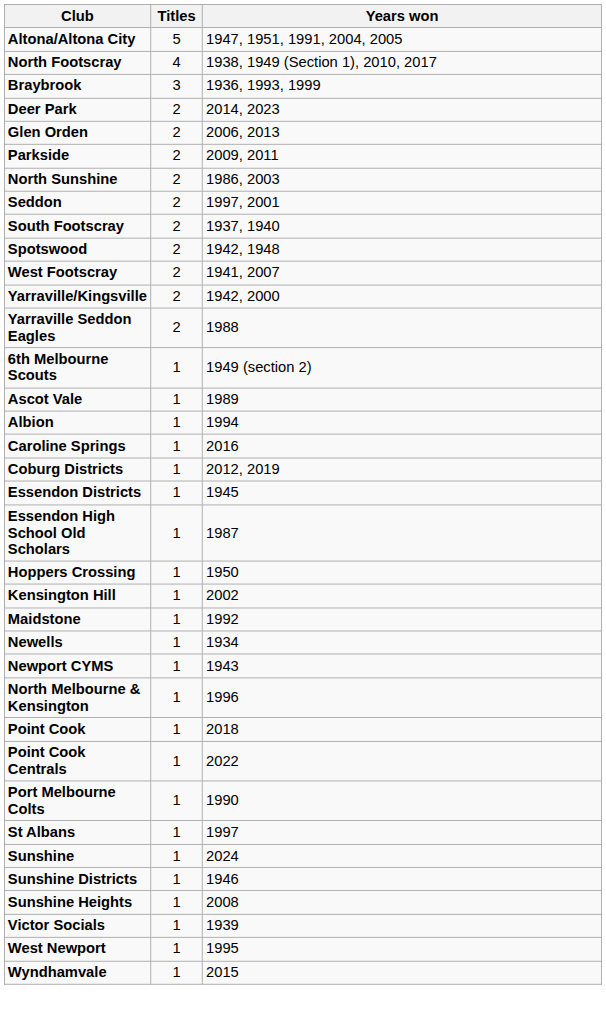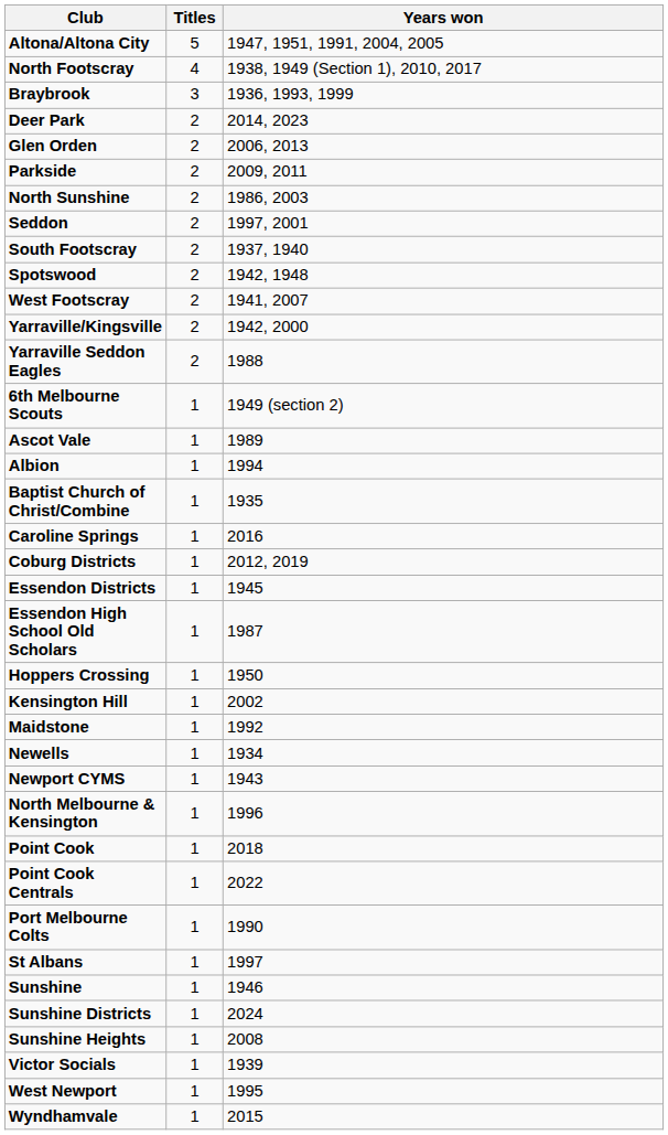 <table class="wikitable sortable" width="650px">
 <tr>
 <th width="150px">Club</th>
 <th width="50px">Titles</th>
 <th width="450px">Years won</th>
 </tr>
 <tr>
 <td><strong>Altona/Altona City</strong></td>
 <td align="center">5</td>
 <td>1947, 1951, 1991, 2004, 2005</td>
 </tr>
 <tr>
 <td><strong>North Footscray</strong></td>
 <td align="center">4</td>
 <td>1938, 1949 (Section 1), 2010, 2017</td>
 </tr>
 <tr>
 <td><strong>Braybrook</strong></td>
 <td align="center">3</td>
 <td>1936, 1993, 1999</td>
 </tr>
 <tr>
 <td><strong>Deer Park</strong></td>
 <td align="center">2</td>
 <td>2014, 2023</td>
 </tr>
 <tr>
 <td><strong>Glen Orden</strong></td>
 <td align="center">2</td>
 <td>2006, 2013</td>
 </tr>
 <tr>
 <td><strong>Parkside</strong></td>
 <td align="center">2</td>
 <td>2009, 2011</td>
 </tr>
 <tr>
 <td><strong>North Sunshine</strong></td>
 <td align="center">2</td>
 <td>1986, 2003</td>
 </tr>
 <tr>
 <td><strong>Seddon</strong></td>
 <td align="center">2</td>
 <td>1997, 2001</td>
 </tr>
 <tr>
 <td><strong>South Footscray</strong></td>
 <td align="center">2</td>
 <td>1937, 1940</td>
 </tr>
 <tr>
 <td><strong>Spotswood</strong></td>
 <td align="center">2</td>
 <td>1942, 1948</td>
 </tr>
 <tr>
 <td><strong>West Footscray</strong></td>
 <td align="center">2</td>
 <td>1941, 2007</td>
 </tr>
 <tr>
 <td><strong>Yarraville/Kingsville</strong></td>
 <td align="center">2</td>
 <td>1942, 2000</td>
 </tr>
 <tr>
 <td><strong>Yarraville Seddon Eagles</strong></td>
 <td align="center">2</td>
 <td>1988</td>
 </tr>
 <tr>
 <td><strong>6th Melbourne Scouts</strong></td>
 <td align="center">1</td>
 <td>1949 (section 2)</td>
 </tr>
 <tr>
 <td><strong>Ascot Vale</strong></td>
 <td align="center">1</td>
 <td>1989</td>
 </tr>
 <tr>
 <td><strong>Albion</strong></td>
 <td align="center">1</td>
 <td>1994</td>
 </tr>
 <tr>
+<td><strong>Baptist Church of Christ/Combine</strong></td>
+<td align="center">1</td>
+<td>1935</td>
+</tr>
+<tr>
 <td><strong>Caroline Springs</strong></td>
 <td align="center">1</td>
 <td>2016</td>
 </tr>
 <tr>
 <td><strong>Coburg Districts</strong></td>
 <td align="center">1</td>
 <td>2012, 2019</td>
 </tr>
 <tr>
 <td><strong>Essendon Districts</strong></td>
 <td align="center">1</td>
 <td>1945</td>
 </tr>
 <tr>
 <td><strong>Essendon High School Old Scholars</strong></td>
 <td align="center">1</td>
 <td>1987</td>
 </tr>
 <tr>
 <td><strong>Hoppers Crossing</strong></td>
 <td align="center">1</td>
 <td>1950</td>
 </tr>
 <tr>
 <td><strong>Kensington Hill</strong></td>
 <td align="center">1</td>
 <td>2002</td>
 </tr>
 <tr>
 <td><strong>Maidstone</strong></td>
 <td align="center">1</td>
 <td>1992</td>
 </tr>
 <tr>
 <td><strong>Newells</strong></td>
 <td align="center">1</td>
 <td>1934</td>
 </tr>
 <tr>
 <td><strong>Newport CYMS</strong></td>
 <td align="center">1</td>
 <td>1943</td>
 </tr>
 <tr>
 <td><strong>North Melbourne & Kensington</strong></td>
 <td align="center">1</td>
 <td>1996</td>
 </tr>
 <tr>
 <td><strong>Point Cook</strong></td>
 <td align="center">1</td>
 <td>2018</td>
 </tr>
 <tr>
 <td><strong>Point Cook Centrals</strong></td>
 <td align="center">1</td>
 <td>2022</td>
 </tr>
 <tr>
 <td><strong>Port Melbourne Colts</strong></td>
 <td align="center">1</td>
 <td>1990</td>
 </tr>
 <tr>
 <td><strong>St Albans</strong></td>
 <td align="center">1</td>
 <td>1997</td>
 </tr>
 <tr>
 <td><strong>Sunshine</strong></td>
 <td align="center">1</td>
-<td>2024</td>
+<td>1946</td>
 </tr>
 <tr>
 <td><strong>Sunshine Districts</strong></td>
 <td align="center">1</td>
-<td>1946</td>
+<td>2024</td>
 </tr>
 <tr>
 <td><strong>Sunshine Heights</strong></td>
 <td align="center">1</td>
 <td>2008</td>
 </tr>
 <tr>
 <td><strong>Victor Socials</strong></td>
 <td align="center">1</td>
 <td>1939</td>
 </tr>
 <tr>
 <td><strong>West Newport</strong></td>
 <td align="center">1</td>
 <td>1995</td>
 </tr>
 <tr>
 <td><strong>Wyndhamvale</strong></td>
 <td align="center">1</td>
 <td>2015</td>
 </tr>
 </table>
